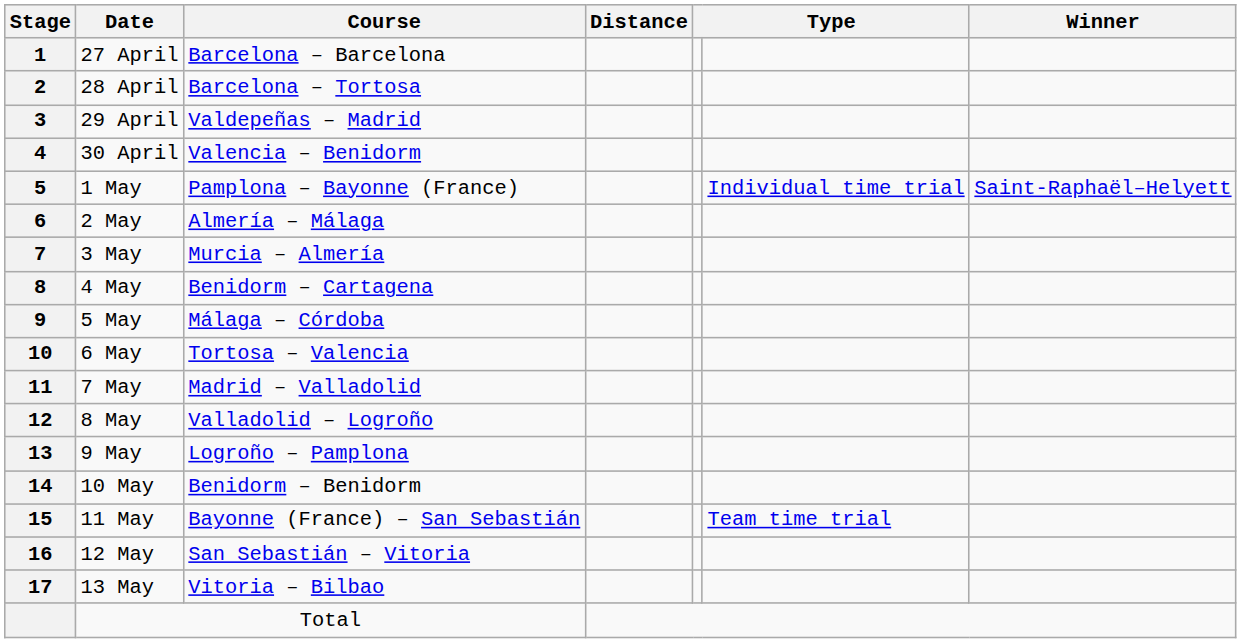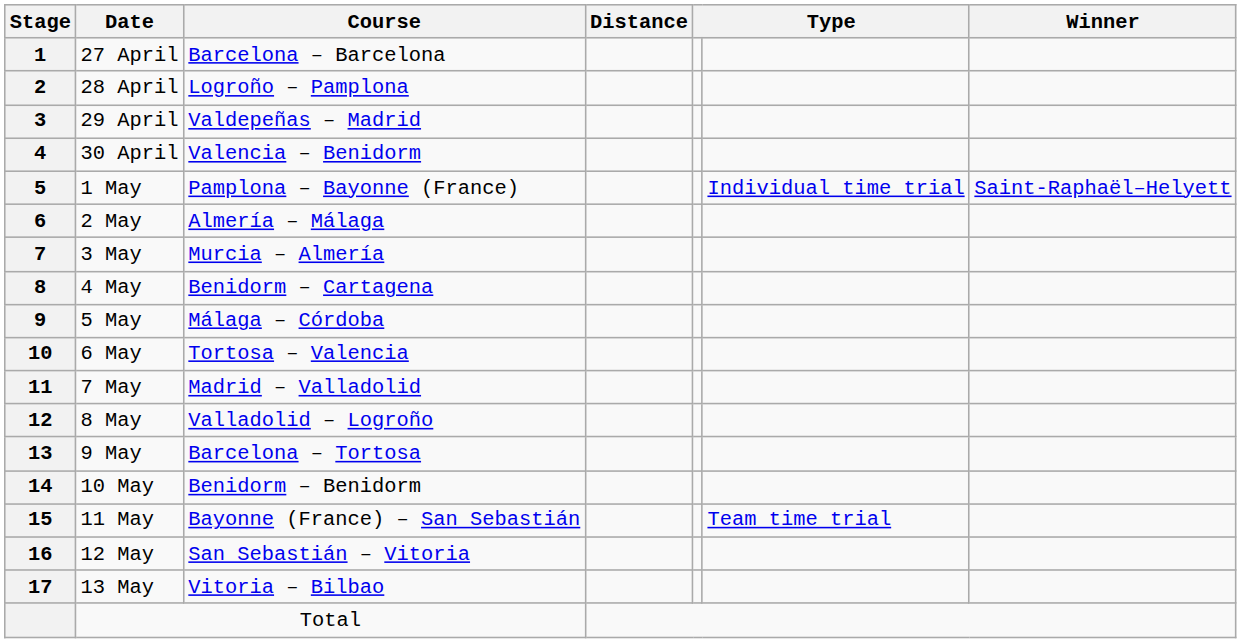 <table class="wikitable">
 <tr>
 <th scope="col">Stage</th>
 <th scope="col">Date</th>
 <th scope="col">Course</th>
 <th scope="col">Distance</th>
 <th scope="col" colspan="2">Type</th>
 <th scope="col">Winner</th>
 </tr>
 <tr>
 <th scope="row">1</th>
 <td>27 April</td>
 <td><a href='#'>Barcelona</a> – Barcelona</td>
 <td style="text-align:center;"></td>
 <td></td>
 <td></td>
 <td></td>
 </tr>
 <tr>
 <th scope="row">2</th>
 <td>28 April</td>
-<td><a href='#'>Barcelona</a> – <a href='#'>Tortosa</a></td>
+<td><a href='#'>Logroño</a> – <a href='#'>Pamplona</a></td>
 <td style="text-align:center;"></td>
 <td></td>
 <td></td>
 <td></td>
 </tr>
 <tr>
 <th scope="row">3</th>
 <td>29 April</td>
 <td><a href='#'>Valdepeñas</a> – <a href='#'>Madrid</a></td>
 <td style="text-align:center;"></td>
 <td></td>
 <td></td>
 <td></td>
 </tr>
 <tr>
 <th scope="row">4</th>
 <td>30 April</td>
 <td><a href='#'>Valencia</a> – <a href='#'>Benidorm</a></td>
 <td style="text-align:center;"></td>
 <td></td>
 <td></td>
 <td></td>
 </tr>
 <tr>
 <th scope="row">5</th>
 <td>1 May</td>
 <td><a href='#'>Pamplona</a> – <a href='#'>Bayonne</a> (France)</td>
 <td style="text-align:center;"></td>
 <td></td>
 <td><a href='#'>Individual time trial</a></td>
 <td><a href='#'>Saint-Raphaël–Helyett</a></td>
 </tr>
 <tr>
 <th scope="row">6</th>
 <td>2 May</td>
 <td><a href='#'>Almería</a> – <a href='#'>Málaga</a></td>
 <td style="text-align:center;"></td>
 <td></td>
 <td></td>
 <td></td>
 </tr>
 <tr>
 <th scope="row">7</th>
 <td>3 May</td>
 <td><a href='#'>Murcia</a> – <a href='#'>Almería</a></td>
 <td style="text-align:center;"></td>
 <td></td>
 <td></td>
 <td></td>
 </tr>
 <tr>
 <th scope="row">8</th>
 <td>4 May</td>
 <td><a href='#'>Benidorm</a> – <a href='#'>Cartagena</a></td>
 <td style="text-align:center;"></td>
 <td></td>
 <td></td>
 <td></td>
 </tr>
 <tr>
 <th scope="row">9</th>
 <td>5 May</td>
 <td><a href='#'>Málaga</a> – <a href='#'>Córdoba</a></td>
 <td style="text-align:center;"></td>
 <td></td>
 <td></td>
 <td></td>
 </tr>
 <tr>
 <th scope="row">10</th>
 <td>6 May</td>
 <td><a href='#'>Tortosa</a> – <a href='#'>Valencia</a></td>
 <td style="text-align:center;"></td>
 <td></td>
 <td></td>
 <td></td>
 </tr>
 <tr>
 <th scope="row">11</th>
 <td>7 May</td>
 <td><a href='#'>Madrid</a> – <a href='#'>Valladolid</a></td>
 <td style="text-align:center;"></td>
 <td></td>
 <td></td>
 <td></td>
 </tr>
 <tr>
 <th scope="row">12</th>
 <td>8 May</td>
 <td><a href='#'>Valladolid</a> – <a href='#'>Logroño</a></td>
 <td style="text-align:center;"></td>
 <td></td>
 <td></td>
 <td></td>
 </tr>
 <tr>
 <th scope="row">13</th>
 <td>9 May</td>
-<td><a href='#'>Logroño</a> – <a href='#'>Pamplona</a></td>
+<td><a href='#'>Barcelona</a> – <a href='#'>Tortosa</a></td>
 <td style="text-align:center;"></td>
 <td></td>
 <td></td>
 <td></td>
 </tr>
 <tr>
 <th scope="row">14</th>
 <td>10 May</td>
 <td><a href='#'>Benidorm</a> – Benidorm</td>
 <td style="text-align:center;"></td>
 <td></td>
 <td></td>
 <td></td>
 </tr>
 <tr>
 <th scope="row">15</th>
 <td>11 May</td>
 <td><a href='#'>Bayonne</a> (France) – <a href='#'>San Sebastián</a></td>
 <td style="text-align:center;"></td>
 <td></td>
 <td><a href='#'>Team time trial</a></td>
 <td></td>
 </tr>
 <tr>
 <th scope="row">16</th>
 <td>12 May</td>
 <td><a href='#'>San Sebastián</a> – <a href='#'>Vitoria</a></td>
 <td style="text-align:center;"></td>
 <td></td>
 <td></td>
 <td></td>
 </tr>
 <tr>
 <th scope="row">17</th>
 <td>13 May</td>
 <td><a href='#'>Vitoria</a> – <a href='#'>Bilbao</a></td>
 <td style="text-align:center;"></td>
 <td></td>
 <td></td>
 <td></td>
 </tr>
 <tr>
 <th scope="row"></th>
 <td colspan="2" style="text-align:center">Total</td>
 <td colspan="4" style="text-align:center"></td>
 </tr>
 </table>
